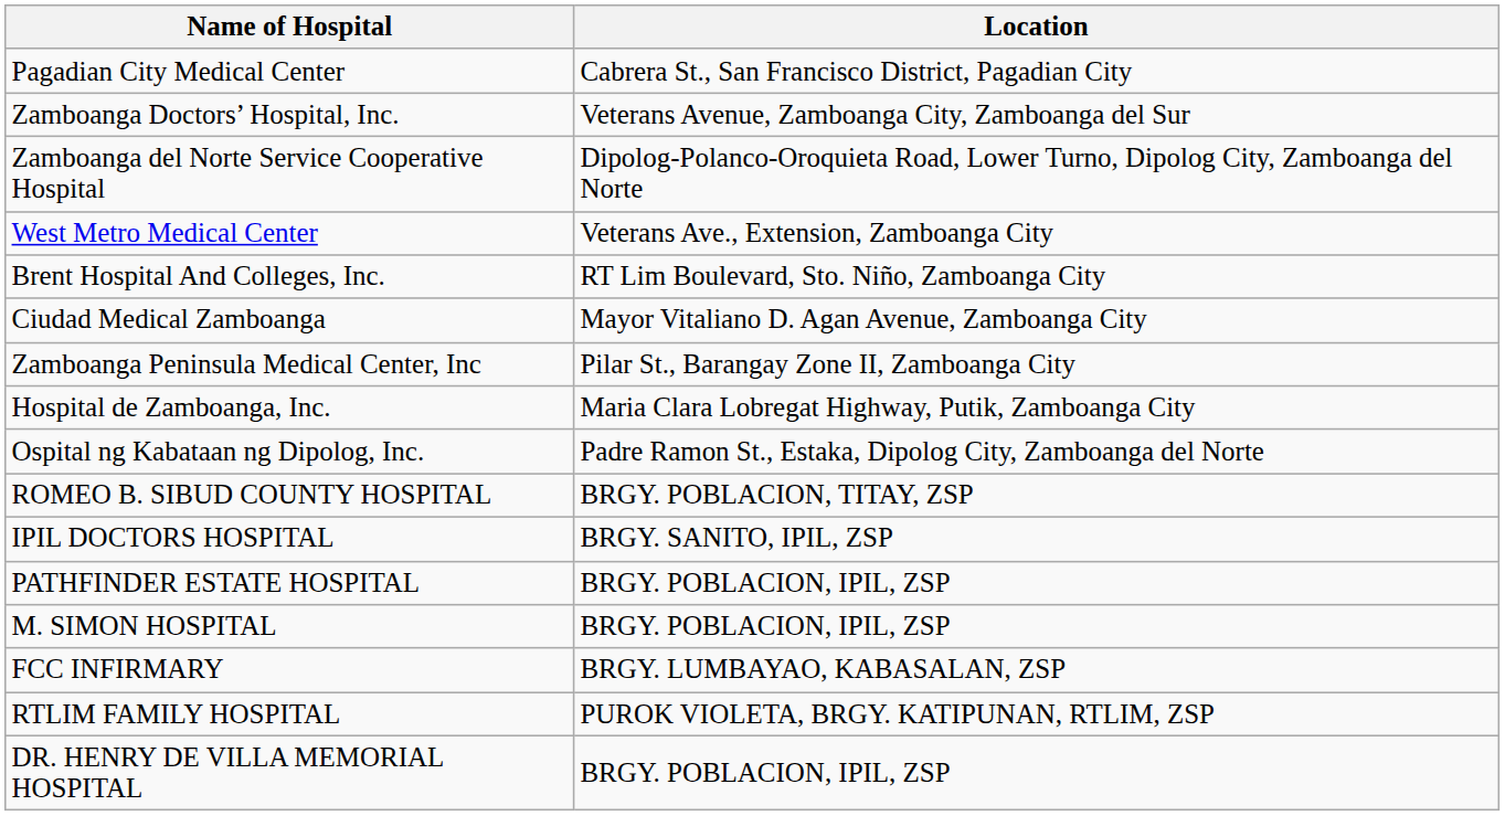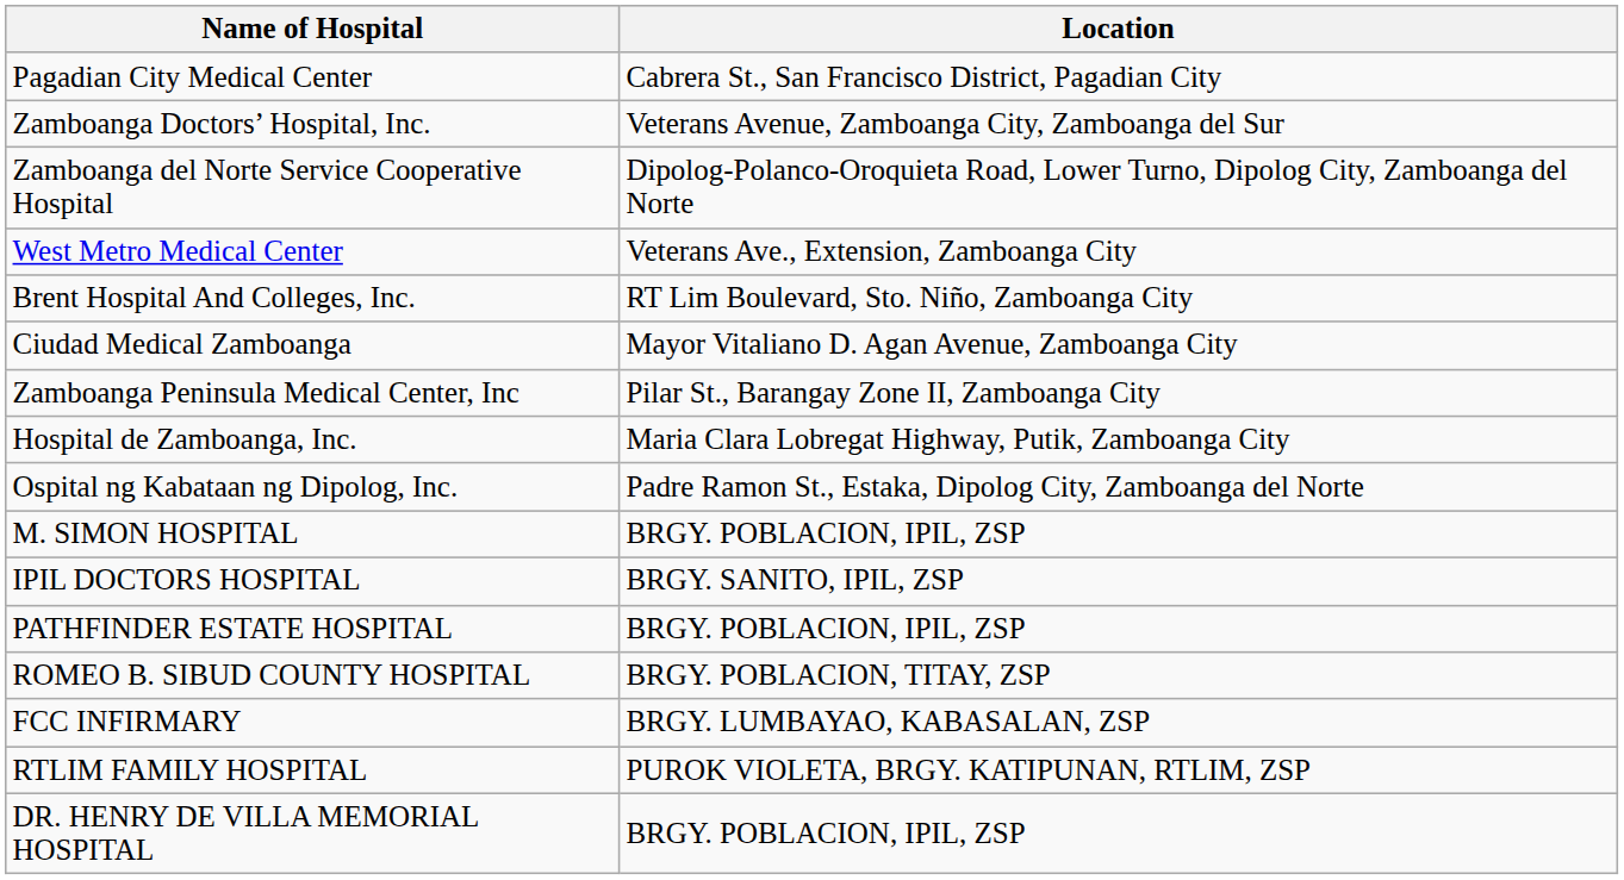 <table class="wikitable">
 <tr>
 <th>Name of Hospital</th>
 <th>Location</th>
 </tr>
 <tr style="vertical-align:middle;">
 <td>Pagadian City Medical Center</td>
 <td>Cabrera St., San Francisco District, Pagadian City</td>
 </tr>
 <tr style="vertical-align:middle;">
 <td>Zamboanga Doctors’ Hospital, Inc.</td>
 <td>Veterans Avenue, Zamboanga City, Zamboanga del Sur</td>
 </tr>
 <tr style="vertical-align:middle;">
 <td>Zamboanga del Norte Service Cooperative Hospital</td>
 <td>Dipolog-Polanco-Oroquieta Road, Lower Turno, Dipolog City, Zamboanga del Norte</td>
 </tr>
 <tr style="vertical-align:middle;">
 <td><a href='#'>West Metro Medical Center</a></td>
 <td>Veterans Ave., Extension, Zamboanga City</td>
 </tr>
 <tr style="vertical-align:middle;">
 <td>Brent Hospital And Colleges, Inc.</td>
 <td>RT Lim Boulevard, Sto. Niño, Zamboanga City</td>
 </tr>
 <tr style="vertical-align:middle;">
 <td>Ciudad Medical Zamboanga</td>
 <td>Mayor Vitaliano D. Agan Avenue, Zamboanga City</td>
 </tr>
 <tr style="vertical-align:middle;">
 <td>Zamboanga Peninsula Medical Center, Inc</td>
 <td>Pilar St., Barangay Zone II, Zamboanga City</td>
 </tr>
 <tr style="vertical-align:middle;">
 <td>Hospital de Zamboanga, Inc.</td>
 <td>Maria Clara Lobregat Highway, Putik, Zamboanga City</td>
 </tr>
 <tr style="vertical-align:middle;">
 <td>Ospital ng Kabataan ng Dipolog, Inc.</td>
 <td>Padre Ramon St., Estaka, Dipolog City, Zamboanga del Norte</td>
 </tr>
 <tr>
-<td>ROMEO B. SIBUD COUNTY HOSPITAL</td>
-<td>BRGY. POBLACION, TITAY, ZSP</td>
+<td>M. SIMON HOSPITAL</td>
+<td>BRGY. POBLACION, IPIL, ZSP</td>
 </tr>
 <tr>
 <td>IPIL DOCTORS HOSPITAL</td>
 <td>BRGY. SANITO, IPIL, ZSP</td>
 </tr>
 <tr>
 <td>PATHFINDER ESTATE HOSPITAL</td>
 <td>BRGY. POBLACION, IPIL, ZSP</td>
 </tr>
 <tr>
-<td>M. SIMON HOSPITAL</td>
-<td>BRGY. POBLACION, IPIL, ZSP</td>
+<td>ROMEO B. SIBUD COUNTY HOSPITAL</td>
+<td>BRGY. POBLACION, TITAY, ZSP</td>
 </tr>
 <tr>
 <td>FCC INFIRMARY</td>
 <td>BRGY. LUMBAYAO, KABASALAN, ZSP</td>
 </tr>
 <tr>
 <td>RTLIM FAMILY HOSPITAL</td>
 <td>PUROK VIOLETA, BRGY. KATIPUNAN, RTLIM, ZSP</td>
 </tr>
 <tr>
 <td>DR. HENRY DE VILLA MEMORIAL HOSPITAL</td>
 <td>BRGY. POBLACION, IPIL, ZSP</td>
 </tr>
 </table>
